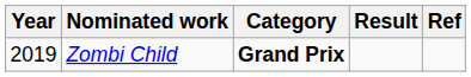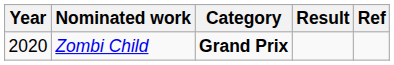 <table class="wikitable sortable">
 <tr>
 <th>Year</th>
 <th>Nominated work</th>
 <th>Category</th>
 <th>Result</th>
 <th>Ref</th>
 </tr>
 <tr>
-<td>2019</td>
+<td>2020</td>
 <td><em><a href='#'>Zombi Child</a></em></td>
 <td><strong>Grand Prix</strong></td>
 <td></td>
 <td></td>
 </tr>
 </table>
